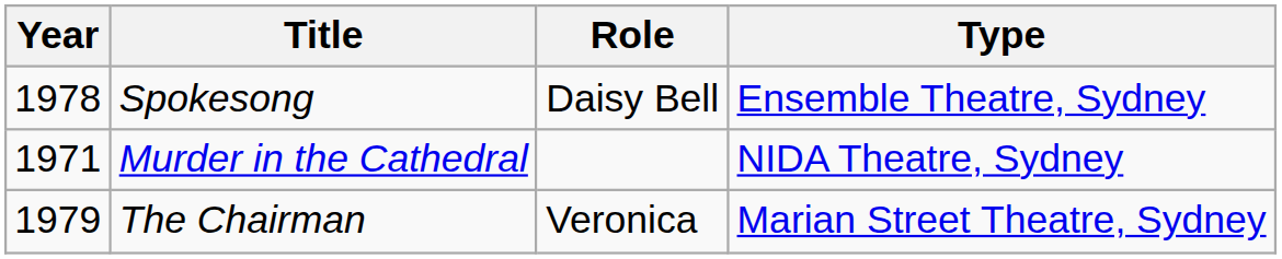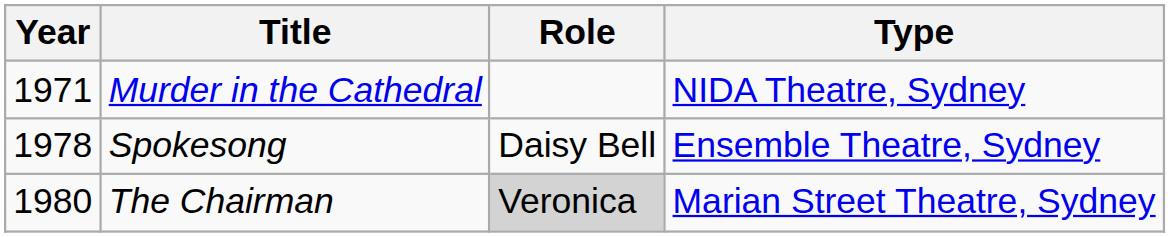 <table class="wikitable sortable">
 <tr>
 <th>Year</th>
 <th>Title</th>
 <th>Role</th>
 <th>Type</th>
 </tr>
 <tr>
+<td>1971</td>
+<td><em><a href='#'>Murder in the Cathedral</a></em></td>
+<td></td>
+<td><a href='#'>NIDA Theatre, Sydney</a></td>
+</tr>
+<tr>
 <td>1978</td>
 <td><em>Spokesong</em></td>
 <td>Daisy Bell</td>
 <td><a href='#'>Ensemble Theatre, Sydney</a></td>
 </tr>
 <tr>
-<td>1971</td>
-<td><em><a href='#'>Murder in the Cathedral</a></em></td>
-<td></td>
-<td><a href='#'>NIDA Theatre, Sydney</a></td>
-</tr>
-<tr>
-<td>1979</td>
+<td>1980</td>
 <td><em>The Chairman</em></td>
-<td>Veronica</td>
+<td style="background: lightgrey;">Veronica</td>
 <td><a href='#'>Marian Street Theatre, Sydney</a></td>
 </tr>
 </table>
